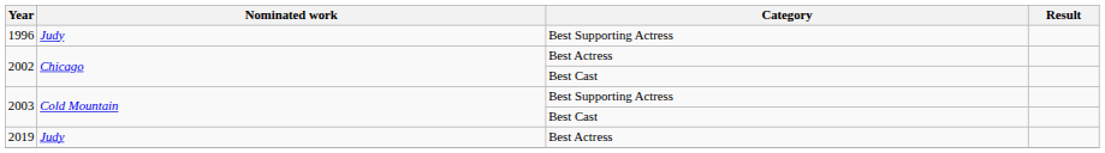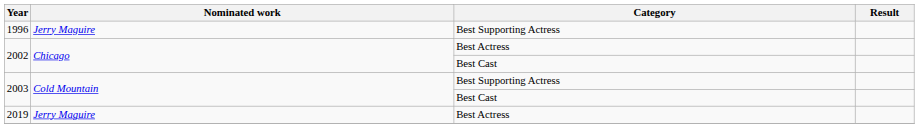 <table class="wikitable sortable">
 <tr>
 <th scope="col" style="width:1em;">Year</th>
 <th scope="col" style="width:39em;">Nominated work</th>
 <th scope="col" style="width:37em;">Category</th>
 <th scope="col" style="width:5em;">Result</th>
 </tr>
 <tr>
 <td>1996</td>
-<td><em><a href='#'>Judy</a></em></td>
+<td><em><a href='#'>Jerry Maguire</a></em></td>
 <td>Best Supporting Actress</td>
 <td></td>
 </tr>
 <tr>
 <td Rowspan=2>2002</td>
 <td Rowspan=2><em><a href='#'>Chicago</a></em></td>
 <td>Best Actress</td>
 <td></td>
 </tr>
 <tr>
 <td>Best Cast</td>
 <td></td>
 </tr>
 <tr>
 <td Rowspan=2>2003</td>
 <td Rowspan=2><em><a href='#'>Cold Mountain</a></em></td>
 <td>Best Supporting Actress</td>
 <td></td>
 </tr>
 <tr>
 <td>Best Cast</td>
 <td></td>
 </tr>
 <tr>
 <td>2019</td>
-<td><em><a href='#'>Judy</a></em></td>
+<td><em><a href='#'>Jerry Maguire</a></em></td>
 <td>Best Actress</td>
 <td></td>
 </tr>
 <tr>
 </tr>
 </table>
